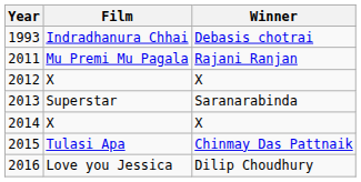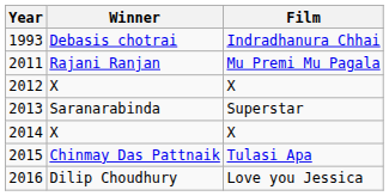 <table class="wikitable sortable">
 <tr>
 <th>Year</th>
+<th>Winner</th>
 <th>Film</th>
-<th>Winner</th>
 </tr>
 <tr>
 <td>1993</td>
+<td><a href='#'>Debasis chotrai</a></td>
 <td><a href='#'>Indradhanura Chhai</a></td>
-<td><a href='#'>Debasis chotrai</a></td>
 </tr>
 <tr>
 <td>2011</td>
+<td><a href='#'>Rajani Ranjan</a></td>
 <td><a href='#'>Mu Premi Mu Pagala</a></td>
-<td><a href='#'>Rajani Ranjan</a></td>
 </tr>
 <tr>
 <td>2012</td>
 <td>X</td>
 <td>X</td>
 </tr>
 <tr>
 <td>2013</td>
+<td>Saranarabinda</td>
 <td>Superstar</td>
-<td>Saranarabinda</td>
 </tr>
 <tr>
 <td>2014</td>
 <td>X</td>
 <td>X</td>
 </tr>
 <tr>
 <td>2015</td>
+<td><a href='#'>Chinmay Das Pattnaik</a></td>
 <td><a href='#'>Tulasi Apa</a></td>
-<td><a href='#'>Chinmay Das Pattnaik</a></td>
 </tr>
 <tr>
 <td>2016</td>
+<td>Dilip Choudhury</td>
 <td>Love you Jessica</td>
-<td>Dilip Choudhury</td>
 </tr>
 </table>
